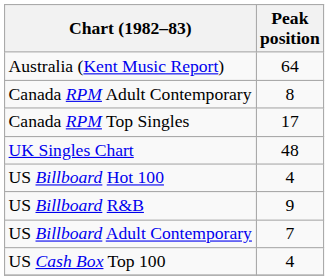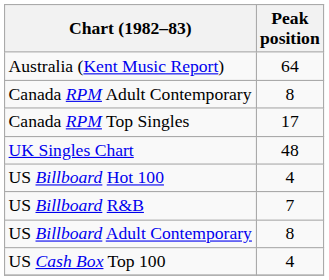 <table class="wikitable sortable">
 <tr>
 <th>Chart (1982–83)</th>
 <th>Peak<br>position</th>
 </tr>
 <tr>
 <td>Australia (<a href='#'>Kent Music Report</a>)</td>
 <td style="text-align:center;">64</td>
 </tr>
 <tr>
 <td>Canada <em><a href='#'>RPM</a></em> Adult Contemporary</td>
 <td style="text-align:center;">8</td>
 </tr>
 <tr>
 <td>Canada <em><a href='#'>RPM</a></em> Top Singles</td>
 <td style="text-align:center;">17</td>
 </tr>
 <tr>
 <td><a href='#'>UK Singles Chart</a></td>
 <td style="text-align:center;">48</td>
 </tr>
 <tr>
 <td>US <em><a href='#'>Billboard</a></em> <a href='#'>Hot 100</a></td>
 <td style="text-align:center;">4</td>
 </tr>
 <tr>
 <td>US <em><a href='#'>Billboard</a></em> <a href='#'>R&B</a></td>
-<td style="text-align:center;">9</td>
+<td style="text-align:center;">7</td>
 </tr>
 <tr>
 <td>US <em><a href='#'>Billboard</a></em> <a href='#'>Adult Contemporary</a></td>
-<td style="text-align:center;">7</td>
+<td style="text-align:center;">8</td>
 </tr>
 <tr>
 <td>US <a href='#'><em>Cash Box</em></a> Top 100</td>
 <td align="center">4</td>
 </tr>
 <tr>
 </tr>
 </table>
